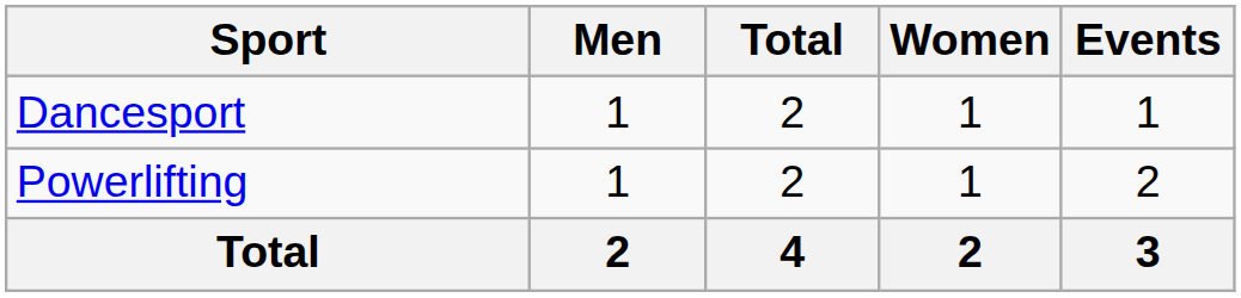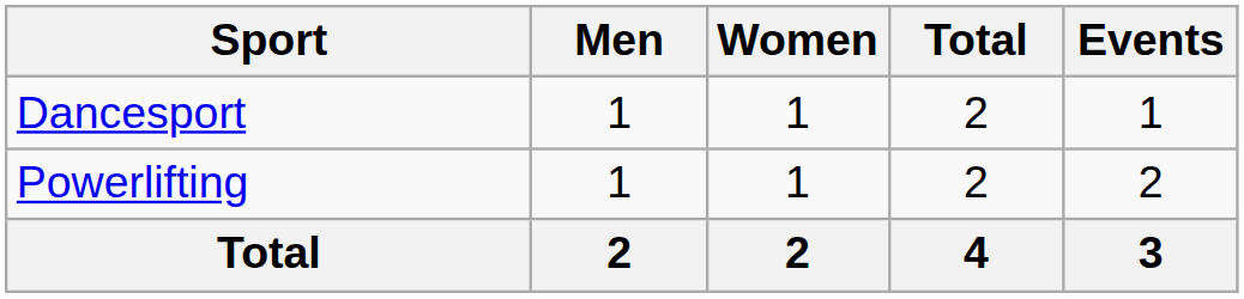 <table class="wikitable sortable" style="text-align:center;">
 <tr>
 <th width=180>Sport</th>
 <th width=55>Men</th>
+<th width=55>Women</th>
 <th width=55>Total</th>
-<th width=55>Women</th>
 <th width=55>Events</th>
 </tr>
 <tr>
 <td align=left><a href='#'>Dancesport</a></td>
 <td>1</td>
+<td>1</td>
 <td>2</td>
-<td>1</td>
 <td>1</td>
 </tr>
 <tr>
 <td align=left><a href='#'>Powerlifting</a></td>
 <td>1</td>
+<td>1</td>
 <td>2</td>
-<td>1</td>
 <td>2</td>
 </tr>
 <tr>
 <th>Total</th>
 <th>2</th>
+<th>2</th>
 <th>4</th>
-<th>2</th>
 <th>3</th>
 </tr>
 </table>
